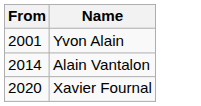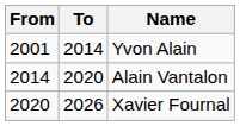 <table class="wikitable">
 <tr>
 <th>From</th>
+<th>To</th>
 <th>Name</th>
 </tr>
 <tr>
 <td>2001</td>
+<td>2014</td>
 <td>Yvon Alain</td>
 </tr>
 <tr>
 <td>2014</td>
+<td>2020</td>
 <td>Alain Vantalon</td>
 </tr>
 <tr>
 <td>2020</td>
+<td>2026</td>
 <td>Xavier Fournal</td>
 </tr>
 </table>
